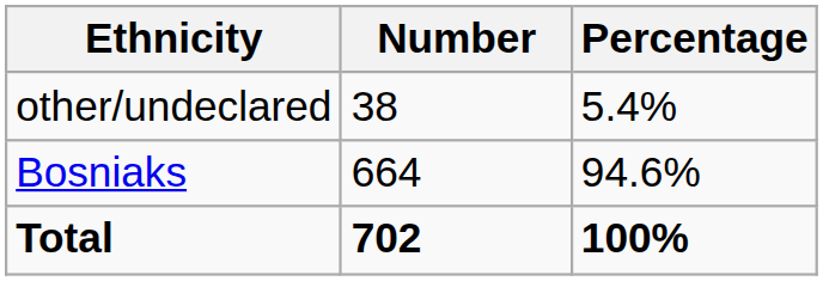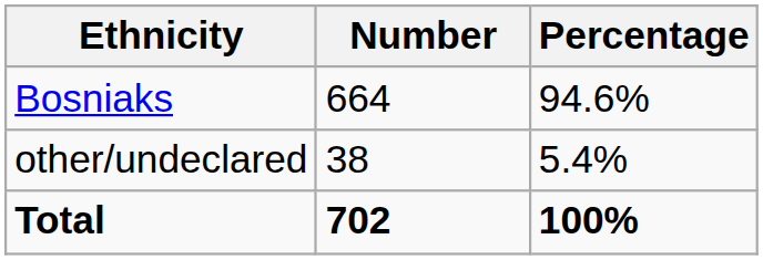 <table class="wikitable">
 <tr>
 <th width="100px">Ethnicity</th>
 <th width="80px">Number</th>
 <th width="80px">Percentage</th>
 </tr>
 <tr>
+<td><a href='#'>Bosniaks</a></td>
+<td>664</td>
+<td>94.6%</td>
+</tr>
+<tr>
 <td>other/undeclared</td>
 <td>38</td>
 <td>5.4%</td>
-</tr>
-<tr>
-<td><a href='#'>Bosniaks</a></td>
-<td>664</td>
-<td>94.6%</td>
 </tr>
 <tr>
 <td><strong>Total</strong></td>
 <td><strong>702</strong></td>
 <td><strong>100%</strong></td>
 </tr>
 </table>
